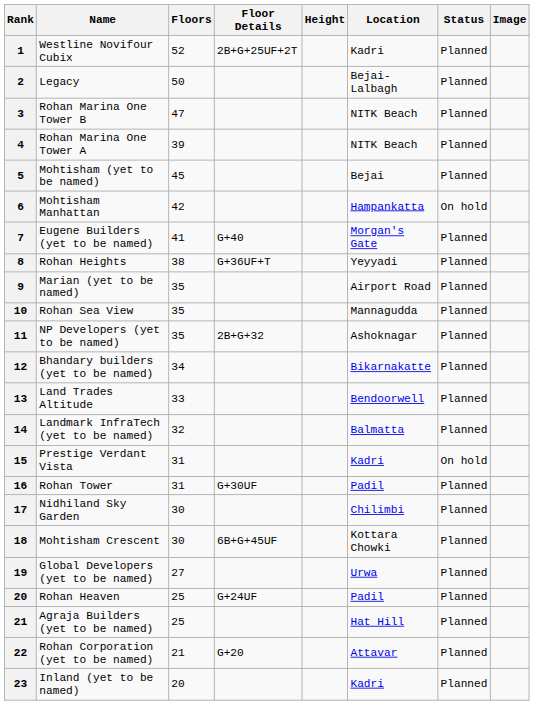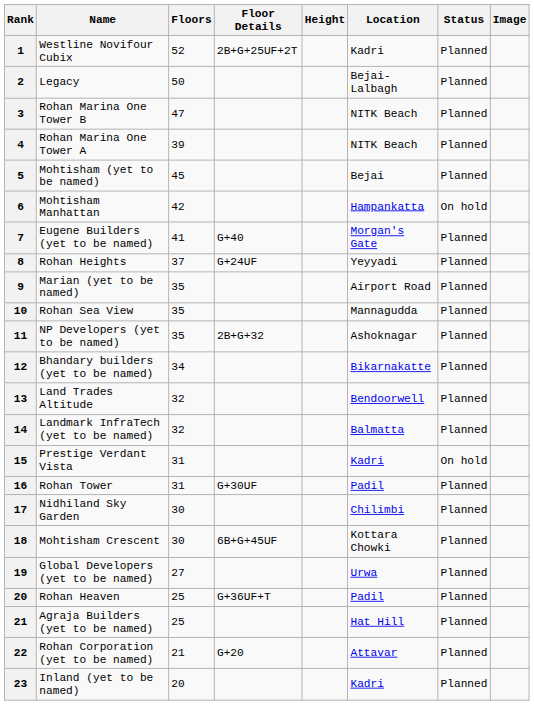 <table class="wikitable sortable">
 <tr style="background:#ececec;">
 <th>Rank</th>
 <th>Name</th>
 <th>Floors</th>
 <th>Floor Details</th>
 <th>Height</th>
 <th>Location</th>
 <th>Status</th>
 <th>Image</th>
 </tr>
 <tr>
 <th>1</th>
 <td>Westline Novifour Cubix</td>
 <td>52</td>
 <td>2B+G+25UF+2T</td>
 <td></td>
 <td>Kadri</td>
 <td>Planned</td>
 <td></td>
 </tr>
 <tr>
 <th>2</th>
 <td>Legacy</td>
 <td>50</td>
 <td></td>
 <td></td>
 <td>Bejai-Lalbagh</td>
 <td>Planned</td>
 <td></td>
 </tr>
 <tr>
 <th>3</th>
 <td>Rohan Marina One Tower B</td>
 <td>47</td>
 <td></td>
 <td></td>
 <td>NITK Beach</td>
 <td>Planned</td>
 <td></td>
 </tr>
 <tr>
 <th>4</th>
 <td>Rohan Marina One Tower A</td>
 <td>39</td>
 <td></td>
 <td></td>
 <td>NITK Beach</td>
 <td>Planned</td>
 <td></td>
 </tr>
 <tr>
 <th>5</th>
 <td>Mohtisham (yet to be named)</td>
 <td>45</td>
 <td></td>
 <td></td>
 <td>Bejai</td>
 <td>Planned</td>
 <td></td>
 </tr>
 <tr>
 <th>6</th>
 <td>Mohtisham Manhattan</td>
 <td>42</td>
 <td></td>
 <td></td>
 <td><a href='#'>Hampankatta</a></td>
 <td>On hold</td>
 <td></td>
 </tr>
 <tr>
 <th>7</th>
 <td>Eugene Builders (yet to be named)</td>
 <td>41</td>
 <td>G+40</td>
 <td></td>
 <td><a href='#'>Morgan's Gate</a></td>
 <td>Planned</td>
 <td></td>
 </tr>
 <tr>
 <th>8</th>
 <td>Rohan Heights</td>
-<td>38</td>
-<td>G+36UF+T</td>
+<td>37</td>
+<td>G+24UF</td>
 <td></td>
 <td>Yeyyadi</td>
 <td>Planned</td>
 <td></td>
 </tr>
 <tr>
 <th>9</th>
 <td>Marian (yet to be named)</td>
 <td>35</td>
 <td></td>
 <td></td>
 <td>Airport Road</td>
 <td>Planned</td>
 <td></td>
 </tr>
 <tr>
 <th>10</th>
 <td>Rohan Sea View</td>
 <td>35</td>
 <td></td>
 <td></td>
 <td>Mannagudda</td>
 <td>Planned</td>
 <td></td>
 </tr>
 <tr>
 <th>11</th>
 <td>NP Developers (yet to be named)</td>
 <td>35</td>
 <td>2B+G+32</td>
 <td></td>
 <td>Ashoknagar</td>
 <td>Planned</td>
 <td></td>
 </tr>
 <tr>
 <th>12</th>
 <td>Bhandary builders (yet to be named)</td>
 <td>34</td>
 <td></td>
 <td></td>
 <td><a href='#'>Bikarnakatte</a></td>
 <td>Planned</td>
 <td></td>
 </tr>
 <tr>
 <th>13</th>
 <td>Land Trades Altitude</td>
-<td>33</td>
+<td>32</td>
 <td></td>
 <td></td>
 <td><a href='#'>Bendoorwell</a></td>
 <td>Planned</td>
 <td></td>
 </tr>
 <tr>
 <th>14</th>
 <td>Landmark InfraTech (yet to be named)</td>
 <td>32</td>
 <td></td>
 <td></td>
 <td><a href='#'>Balmatta</a></td>
 <td>Planned</td>
 <td></td>
 </tr>
 <tr>
 <th>15</th>
 <td>Prestige Verdant Vista</td>
 <td>31</td>
 <td></td>
 <td></td>
 <td><a href='#'>Kadri</a></td>
 <td>On hold</td>
 <td></td>
 </tr>
 <tr>
 <th>16</th>
 <td>Rohan Tower</td>
 <td>31</td>
 <td>G+30UF</td>
 <td></td>
 <td><a href='#'>Padil</a></td>
 <td>Planned</td>
 <td></td>
 </tr>
 <tr>
 <th>17</th>
 <td>Nidhiland Sky Garden</td>
 <td>30</td>
 <td></td>
 <td></td>
 <td><a href='#'>Chilimbi</a></td>
 <td>Planned</td>
 <td></td>
 </tr>
 <tr>
 <th>18</th>
 <td>Mohtisham Crescent</td>
 <td>30</td>
 <td>6B+G+45UF</td>
 <td></td>
 <td>Kottara Chowki</td>
 <td>Planned</td>
 <td></td>
 </tr>
 <tr>
 <th>19</th>
 <td>Global Developers (yet to be named)</td>
 <td>27</td>
 <td></td>
 <td></td>
 <td><a href='#'>Urwa</a></td>
 <td>Planned</td>
 <td></td>
 </tr>
 <tr>
 <th>20</th>
 <td>Rohan Heaven</td>
 <td>25</td>
-<td>G+24UF</td>
+<td>G+36UF+T</td>
 <td></td>
 <td><a href='#'>Padil</a></td>
 <td>Planned</td>
 <td></td>
 </tr>
 <tr>
 <th>21</th>
 <td>Agraja Builders (yet to be named)</td>
 <td>25</td>
 <td></td>
 <td></td>
 <td><a href='#'>Hat Hill</a></td>
 <td>Planned</td>
 <td></td>
 </tr>
 <tr>
 <th>22</th>
 <td>Rohan Corporation (yet to be named)</td>
 <td>21</td>
 <td>G+20</td>
 <td></td>
 <td><a href='#'>Attavar</a></td>
 <td>Planned</td>
 <td></td>
 </tr>
 <tr>
 <th>23</th>
 <td>Inland (yet to be named)</td>
 <td>20</td>
 <td></td>
 <td></td>
 <td><a href='#'>Kadri</a></td>
 <td>Planned</td>
 <td></td>
 </tr>
 </table>
